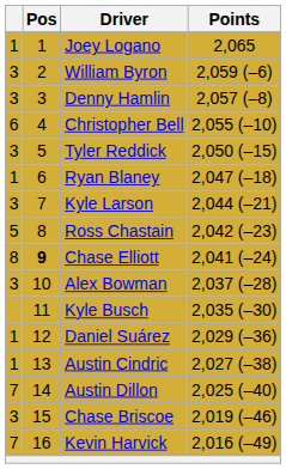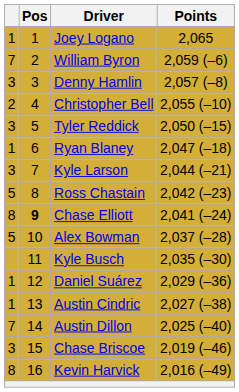 <table class="wikitable" style="font-size: 95%;">
 <tr>
 <th></th>
 <th>Pos</th>
 <th>Driver</th>
 <th>Points</th>
 </tr>
 <tr style="background:#D4AF37;">
 <td align="left"> 1</td>
 <td style="text-align:center;">1</td>
 <td><a href='#'>Joey Logano</a></td>
 <td style="text-align:center;">2,065</td>
 </tr>
 <tr style="background:#D4AF37;">
-<td align="left"> 3</td>
+<td align="left"> 7</td>
 <td style="text-align:center;">2</td>
 <td><a href='#'>William Byron</a></td>
 <td style="text-align:center;">2,059 (–6)</td>
 </tr>
 <tr style="background:#D4AF37;">
 <td align="left"> 3</td>
 <td style="text-align:center;">3</td>
 <td><a href='#'>Denny Hamlin</a></td>
 <td style="text-align:center;">2,057 (–8)</td>
 </tr>
 <tr style="background:#D4AF37;">
-<td align="left"> 6</td>
+<td align="left"> 2</td>
 <td style="text-align:center;">4</td>
 <td><a href='#'>Christopher Bell</a></td>
 <td style="text-align:center;">2,055 (–10)</td>
 </tr>
 <tr style="background:#D4AF37;">
 <td align="left"> 3</td>
 <td style="text-align:center;">5</td>
 <td><a href='#'>Tyler Reddick</a></td>
 <td style="text-align:center;">2,050 (–15)</td>
 </tr>
 <tr style="background:#D4AF37;">
 <td align="left"> 1</td>
 <td style="text-align:center;">6</td>
 <td><a href='#'>Ryan Blaney</a></td>
 <td style="text-align:center;">2,047 (–18)</td>
 </tr>
 <tr style="background:#D4AF37;">
 <td align="left"> 3</td>
 <td style="text-align:center;">7</td>
 <td><a href='#'>Kyle Larson</a></td>
 <td style="text-align:center;">2,044 (–21)</td>
 </tr>
 <tr style="background:#D4AF37;">
 <td align="left"> 5</td>
 <td style="text-align:center;">8</td>
 <td><a href='#'>Ross Chastain</a></td>
 <td style="text-align:center;">2,042 (–23)</td>
 </tr>
 <tr style="background:#D4AF37;">
 <td align="left"> 8</td>
 <td style="text-align:center;"><strong>9</strong></td>
 <td><a href='#'>Chase Elliott</a></td>
 <td style="text-align:center;">2,041 (–24)</td>
 </tr>
 <tr style="background:#D4AF37;">
-<td align="left"> 3</td>
+<td align="left"> 5</td>
 <td style="text-align:center;">10</td>
 <td><a href='#'>Alex Bowman</a></td>
 <td style="text-align:center;">2,037 (–28)</td>
 </tr>
 <tr style="background:#D4AF37;">
 <td align="left"></td>
 <td style="text-align:center;">11</td>
 <td><a href='#'>Kyle Busch</a></td>
 <td style="text-align:center;">2,035 (–30)</td>
 </tr>
 <tr style="background:#D4AF37;">
 <td align="left"> 1</td>
 <td style="text-align:center;">12</td>
 <td><a href='#'>Daniel Suárez</a></td>
 <td style="text-align:center;">2,029 (–36)</td>
 </tr>
 <tr style="background:#D4AF37;">
 <td align="left"> 1</td>
 <td style="text-align:center;">13</td>
 <td><a href='#'>Austin Cindric</a></td>
 <td style="text-align:center;">2,027 (–38)</td>
 </tr>
 <tr style="background:#D4AF37;">
 <td align="left"> 7</td>
 <td style="text-align:center;">14</td>
 <td><a href='#'>Austin Dillon</a></td>
 <td style="text-align:center;">2,025 (–40)</td>
 </tr>
 <tr style="background:#D4AF37;">
 <td align="left"> 3</td>
 <td style="text-align:center;">15</td>
 <td><a href='#'>Chase Briscoe</a></td>
 <td style="text-align:center;">2,019 (–46)</td>
 </tr>
 <tr style="background:#D4AF37;">
-<td align="left"> 7</td>
+<td align="left"> 8</td>
 <td style="text-align:center;">16</td>
 <td><a href='#'>Kevin Harvick</a></td>
 <td style="text-align:center;">2,016 (–49)</td>
 </tr>
 <tr class="sortbottom">
 <th colspan="9"></th>
 </tr>
 </table>
